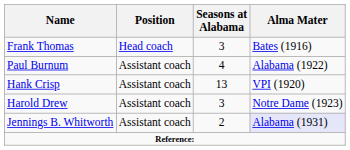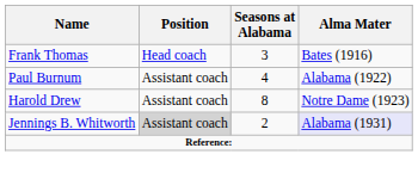 <table class="wikitable" border="1" style="font-size:90%;">
 <tr>
 <th>Name</th>
 <th>Position</th>
 <th>Seasons at<br>Alabama</th>
 <th>Alma Mater</th>
 </tr>
 <tr>
 <td><a href='#'>Frank Thomas</a></td>
 <td><a href='#'>Head coach</a></td>
 <td align=center>3</td>
 <td><a href='#'>Bates</a> (1916)</td>
 </tr>
 <tr>
 <td><a href='#'>Paul Burnum</a></td>
 <td>Assistant coach</td>
 <td align=center>4</td>
 <td><a href='#'>Alabama</a> (1922)</td>
 </tr>
 <tr>
-<td><a href='#'>Hank Crisp</a></td>
-<td>Assistant coach</td>
-<td align=center>13</td>
-<td><a href='#'>VPI</a> (1920)</td>
-</tr>
-<tr>
 <td><a href='#'>Harold Drew</a></td>
 <td>Assistant coach</td>
-<td align=center>3</td>
+<td align=center>8</td>
 <td><a href='#'>Notre Dame</a> (1923)</td>
 </tr>
 <tr>
 <td><a href='#'>Jennings B. Whitworth</a></td>
-<td>Assistant coach</td>
+<td style="background: lightgrey;">Assistant coach</td>
 <td align=center>2</td>
 <td style="background: lavender;"><a href='#'>Alabama</a> (1931)</td>
 </tr>
 <tr>
 <td colspan="4" style="font-size: 8pt" align="center"><strong>Reference:</strong></td>
 </tr>
 </table>
